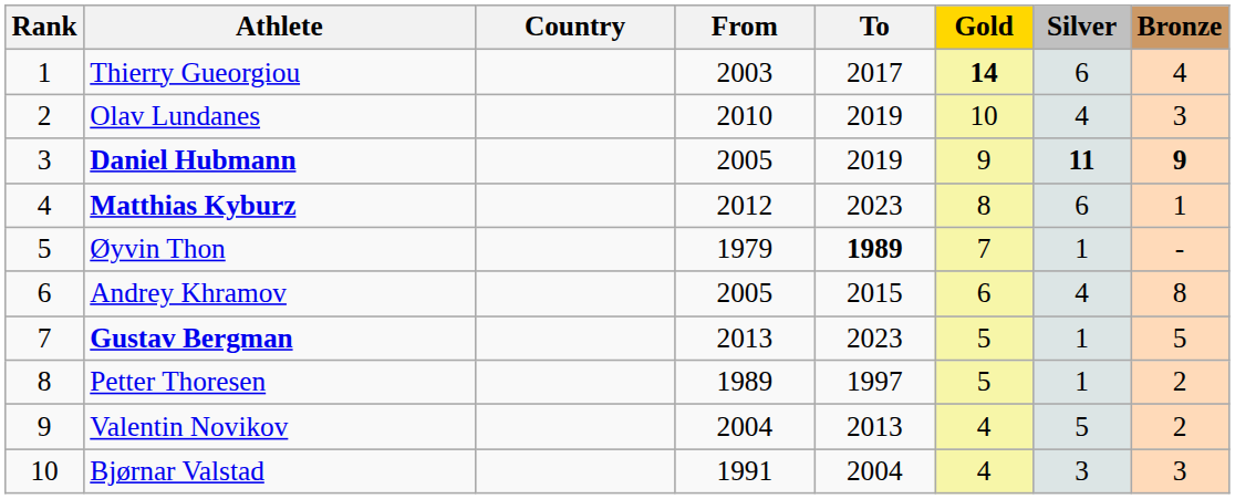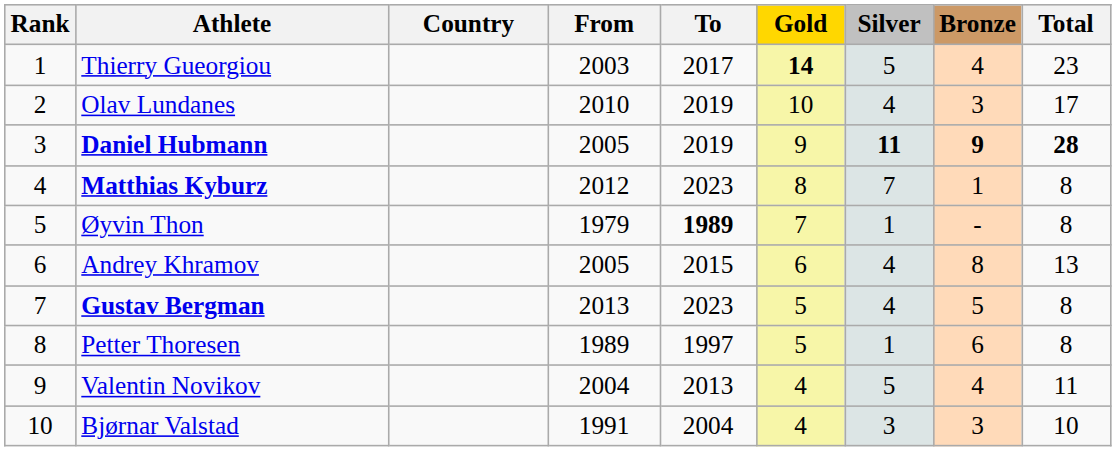 <table class="wikitable" style="text-align:center;">
 <tr>
 <th style="width:1em">Rank</th>
 <th>Athlete</th>
 <th>Country</th>
 <th>From</th>
 <th>To</th>
 <th style="width:8%; background:gold">Gold</th>
 <th style="width:8%; background:silver">Silver</th>
 <th style="width:8%; background:#c96">Bronze</th>
+<th style="width:8%">Total</th>
 </tr>
 <tr>
 <td>1</td>
 <td align="left"><a href='#'>Thierry Gueorgiou</a></td>
 <td align="left"></td>
 <td>2003</td>
 <td>2017</td>
 <td bgcolor="#F7F6A8"><strong>14</strong></td>
-<td bgcolor="#DCE5E5">6</td>
+<td bgcolor="#DCE5E5">5</td>
 <td bgcolor="#FFDAB9">4</td>
+<td>23</td>
 </tr>
 <tr>
 <td>2</td>
 <td align="left"><a href='#'>Olav Lundanes</a></td>
 <td align="left"></td>
 <td>2010</td>
 <td>2019</td>
 <td bgcolor="#F7F6A8">10</td>
 <td bgcolor="#DCE5E5">4</td>
 <td bgcolor="#FFDAB9">3</td>
+<td>17</td>
 </tr>
 <tr>
 <td>3</td>
 <td align="left"><strong><a href='#'>Daniel Hubmann</a></strong></td>
 <td align="left"></td>
 <td>2005</td>
 <td>2019</td>
 <td bgcolor="#F7F6A8">9</td>
 <td bgcolor="#DCE5E5"><strong>11</strong></td>
 <td bgcolor="#FFDAB9"><strong>9</strong></td>
+<td><strong>28</strong></td>
 </tr>
 <tr>
 <td>4</td>
 <td align="left"><strong><a href='#'>Matthias Kyburz</a></strong></td>
 <td align="left"></td>
 <td>2012</td>
 <td>2023</td>
 <td bgcolor="#F7F6A8">8</td>
-<td bgcolor="#DCE5E5">6</td>
+<td bgcolor="#DCE5E5">7</td>
 <td bgcolor="#FFDAB9">1</td>
+<td>8</td>
 </tr>
 <tr>
 <td>5</td>
 <td align="left"><a href='#'>Øyvin Thon</a></td>
 <td align="left"></td>
 <td>1979</td>
 <td><strong>1989</strong></td>
 <td bgcolor="#F7F6A8">7</td>
 <td bgcolor="#DCE5E5">1</td>
 <td bgcolor="#FFDAB9">-</td>
+<td>8</td>
 </tr>
 <tr>
 <td>6</td>
 <td align="left"><a href='#'>Andrey Khramov</a></td>
 <td align="left"></td>
 <td>2005</td>
 <td>2015</td>
 <td bgcolor="#F7F6A8">6</td>
 <td bgcolor="#DCE5E5">4</td>
 <td bgcolor="#FFDAB9">8</td>
+<td>13</td>
 </tr>
 <tr>
 <td>7</td>
 <td align="left"><strong><a href='#'>Gustav Bergman</a></strong></td>
 <td align="left"></td>
 <td>2013</td>
 <td>2023</td>
 <td bgcolor="#F7F6A8">5</td>
-<td bgcolor="#DCE5E5">1</td>
+<td bgcolor="#DCE5E5">4</td>
 <td bgcolor="#FFDAB9">5</td>
+<td>8</td>
 </tr>
 <tr>
 <td>8</td>
 <td align="left"><a href='#'>Petter Thoresen</a></td>
 <td align="left"></td>
 <td>1989</td>
 <td>1997</td>
 <td bgcolor="#F7F6A8">5</td>
 <td bgcolor="#DCE5E5">1</td>
-<td bgcolor="#FFDAB9">2</td>
+<td bgcolor="#FFDAB9">6</td>
+<td>8</td>
 </tr>
 <tr>
 <td>9</td>
 <td align="left"><a href='#'>Valentin Novikov</a></td>
 <td align="left"></td>
 <td>2004</td>
 <td>2013</td>
 <td bgcolor="#F7F6A8">4</td>
 <td bgcolor="#DCE5E5">5</td>
-<td bgcolor="#FFDAB9">2</td>
+<td bgcolor="#FFDAB9">4</td>
+<td>11</td>
 </tr>
 <tr>
 <td>10</td>
 <td align="left"><a href='#'>Bjørnar Valstad</a></td>
 <td align="left"></td>
 <td>1991</td>
 <td>2004</td>
 <td bgcolor="#F7F6A8">4</td>
 <td bgcolor="#DCE5E5">3</td>
 <td bgcolor="#FFDAB9">3</td>
+<td>10</td>
 </tr>
 </table>
